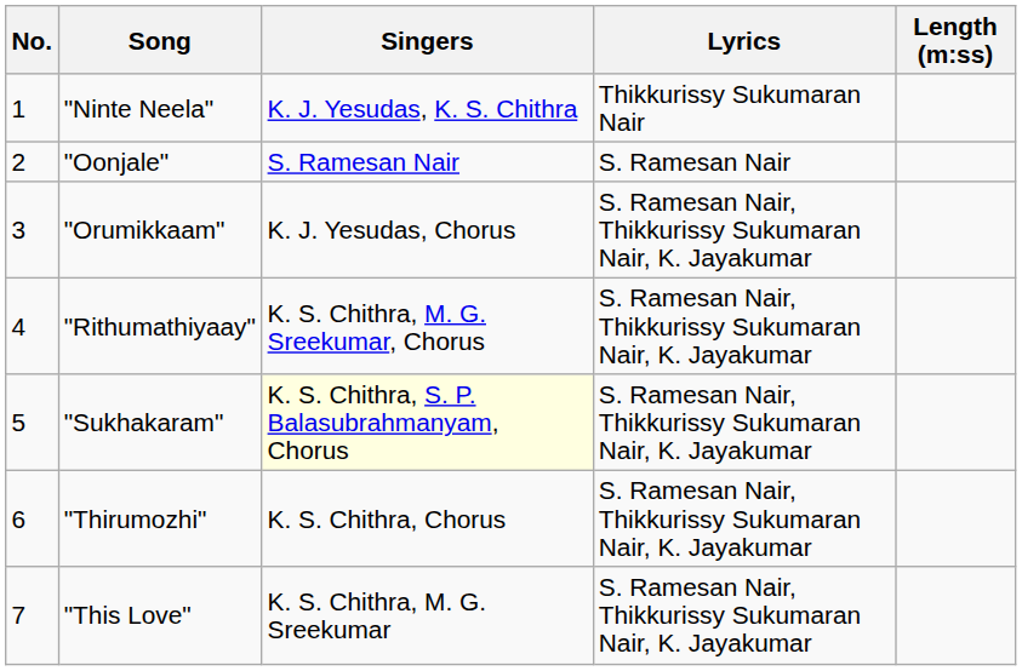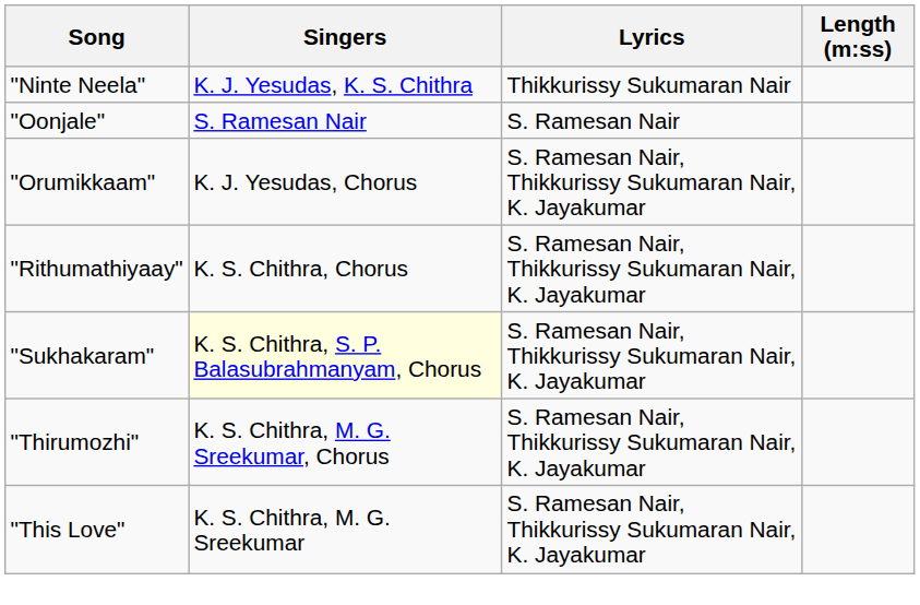 <table class="wikitable" style="font-size:95%;">
 <tr>
-<th>No.</th>
 <th>Song</th>
 <th>Singers</th>
 <th>Lyrics</th>
 <th>Length (m:ss)</th>
 </tr>
 <tr>
-<td>1</td>
 <td>"Ninte Neela"</td>
 <td><a href='#'>K. J. Yesudas</a>, <a href='#'>K. S. Chithra</a></td>
 <td>Thikkurissy Sukumaran Nair</td>
 <td></td>
 </tr>
 <tr>
-<td>2</td>
 <td>"Oonjale"</td>
 <td><a href='#'>S. Ramesan Nair</a></td>
 <td>S. Ramesan Nair</td>
 <td></td>
 </tr>
 <tr>
-<td>3</td>
 <td>"Orumikkaam"</td>
 <td>K. J. Yesudas, Chorus</td>
 <td>S. Ramesan Nair, Thikkurissy Sukumaran Nair, K. Jayakumar</td>
 <td></td>
 </tr>
 <tr>
-<td>4</td>
 <td>"Rithumathiyaay"</td>
-<td>K. S. Chithra, <a href='#'>M. G. Sreekumar</a>, Chorus</td>
+<td>K. S. Chithra, Chorus</td>
 <td>S. Ramesan Nair, Thikkurissy Sukumaran Nair, K. Jayakumar</td>
 <td></td>
 </tr>
 <tr>
-<td>5</td>
 <td>"Sukhakaram"</td>
 <td style="background: lightyellow;">K. S. Chithra, <a href='#'>S. P. Balasubrahmanyam</a>, Chorus</td>
 <td>S. Ramesan Nair, Thikkurissy Sukumaran Nair, K. Jayakumar</td>
 <td></td>
 </tr>
 <tr>
-<td>6</td>
 <td>"Thirumozhi"</td>
-<td>K. S. Chithra, Chorus</td>
+<td>K. S. Chithra, <a href='#'>M. G. Sreekumar</a>, Chorus</td>
 <td>S. Ramesan Nair, Thikkurissy Sukumaran Nair, K. Jayakumar</td>
 <td></td>
 </tr>
 <tr>
-<td>7</td>
 <td>"This Love"</td>
 <td>K. S. Chithra, M. G. Sreekumar</td>
 <td>S. Ramesan Nair, Thikkurissy Sukumaran Nair, K. Jayakumar</td>
 <td></td>
 </tr>
 </table>
